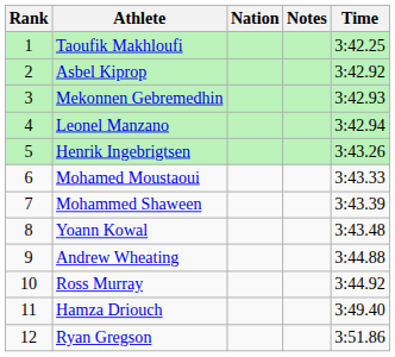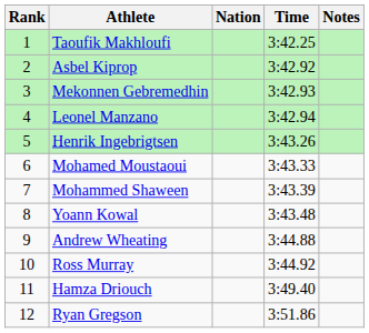 <table class="wikitable sortable" style="text-align:center">
 <tr>
 <th>Rank</th>
 <th>Athlete</th>
 <th>Nation</th>
+<th>Time</th>
 <th>Notes</th>
-<th>Time</th>
 </tr>
 <tr bgcolor=bbf3bb>
 <td>1</td>
 <td align="left"><a href='#'>Taoufik Makhloufi</a></td>
 <td align=left></td>
+<td>3:42.25</td>
 <td></td>
-<td>3:42.25</td>
 </tr>
 <tr bgcolor=bbf3bb>
 <td>2</td>
 <td align="left"><a href='#'>Asbel Kiprop</a></td>
 <td align=left></td>
+<td>3:42.92</td>
 <td></td>
-<td>3:42.92</td>
 </tr>
 <tr bgcolor=bbf3bb>
 <td>3</td>
 <td align="left"><a href='#'>Mekonnen Gebremedhin</a></td>
 <td align=left></td>
+<td>3:42.93</td>
 <td></td>
-<td>3:42.93</td>
 </tr>
 <tr bgcolor=bbf3bb>
 <td>4</td>
 <td align="left"><a href='#'>Leonel Manzano</a></td>
 <td align=left></td>
+<td>3:42.94</td>
 <td></td>
-<td>3:42.94</td>
 </tr>
 <tr bgcolor=bbf3bb>
 <td>5</td>
 <td align="left"><a href='#'>Henrik Ingebrigtsen</a></td>
 <td align=left></td>
+<td>3:43.26</td>
 <td></td>
-<td>3:43.26</td>
 </tr>
 <tr>
 <td>6</td>
 <td align="left"><a href='#'>Mohamed Moustaoui</a></td>
 <td align=left></td>
+<td>3:43.33</td>
 <td></td>
-<td>3:43.33</td>
 </tr>
 <tr>
 <td>7</td>
 <td align="left"><a href='#'>Mohammed Shaween</a></td>
 <td align=left></td>
+<td>3:43.39</td>
 <td></td>
-<td>3:43.39</td>
 </tr>
 <tr>
 <td>8</td>
 <td align="left"><a href='#'>Yoann Kowal</a></td>
 <td align=left></td>
+<td>3:43.48</td>
 <td></td>
-<td>3:43.48</td>
 </tr>
 <tr>
 <td>9</td>
 <td align="left"><a href='#'>Andrew Wheating</a></td>
 <td align=left></td>
+<td>3:44.88</td>
 <td></td>
-<td>3:44.88</td>
 </tr>
 <tr>
 <td>10</td>
 <td align="left"><a href='#'>Ross Murray</a></td>
 <td align=left></td>
+<td>3:44.92</td>
 <td></td>
-<td>3:44.92</td>
 </tr>
 <tr>
 <td>11</td>
 <td align="left"><a href='#'>Hamza Driouch</a></td>
 <td align=left></td>
+<td>3:49.40</td>
 <td></td>
-<td>3:49.40</td>
 </tr>
 <tr>
 <td>12</td>
 <td align="left"><a href='#'>Ryan Gregson</a></td>
 <td align=left></td>
+<td>3:51.86</td>
 <td></td>
-<td>3:51.86</td>
 </tr>
 </table>
